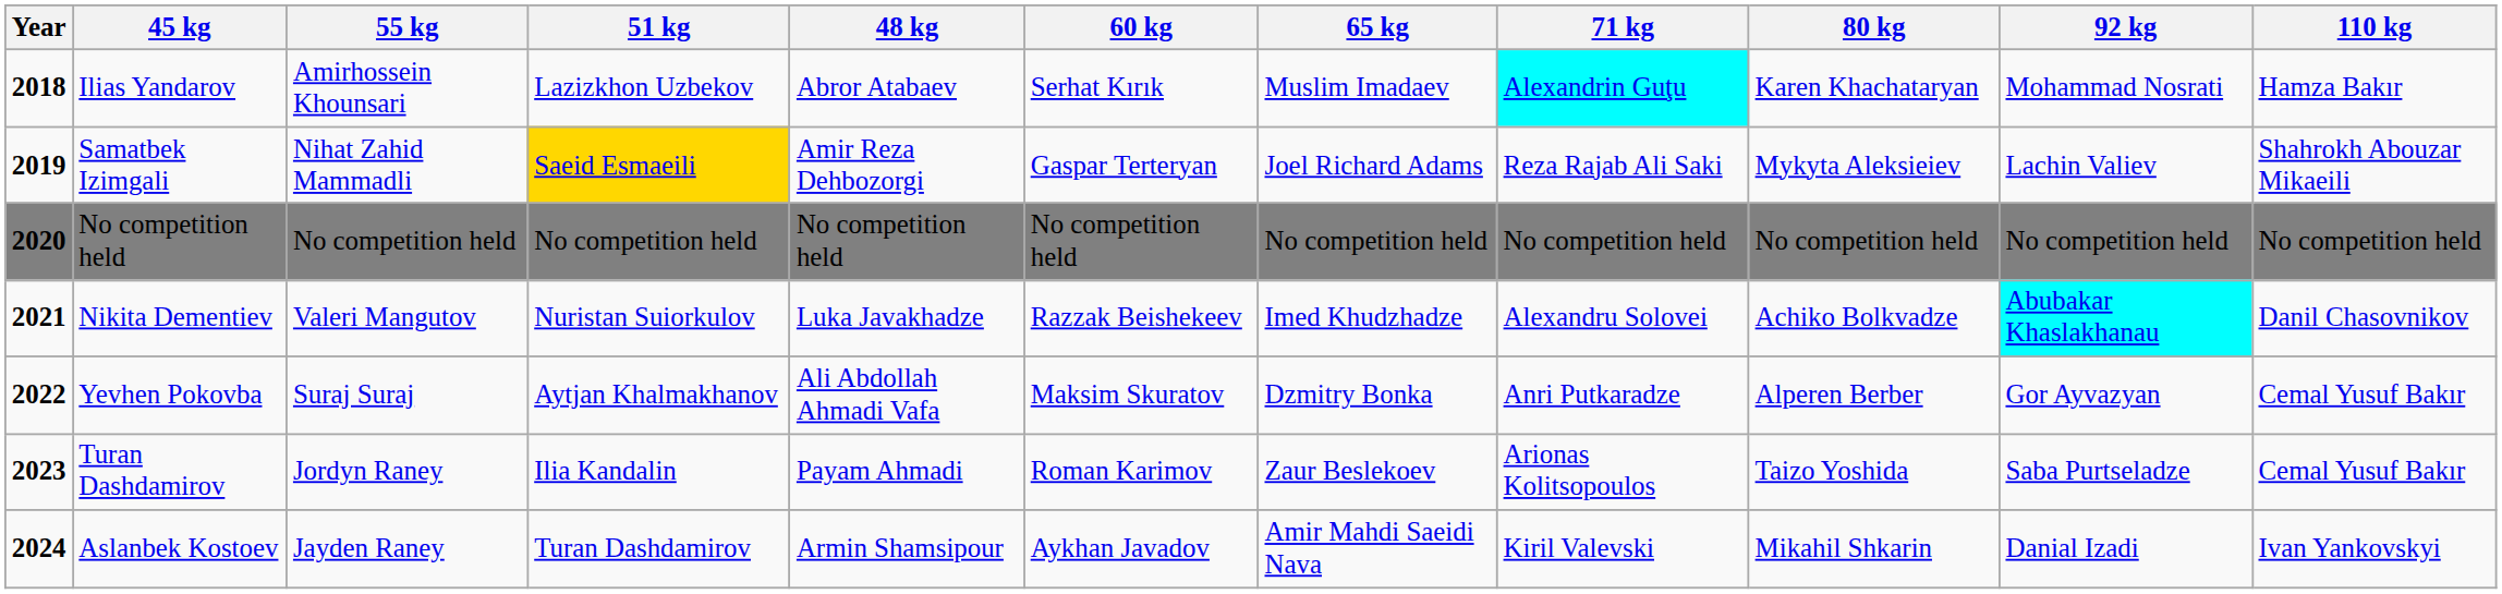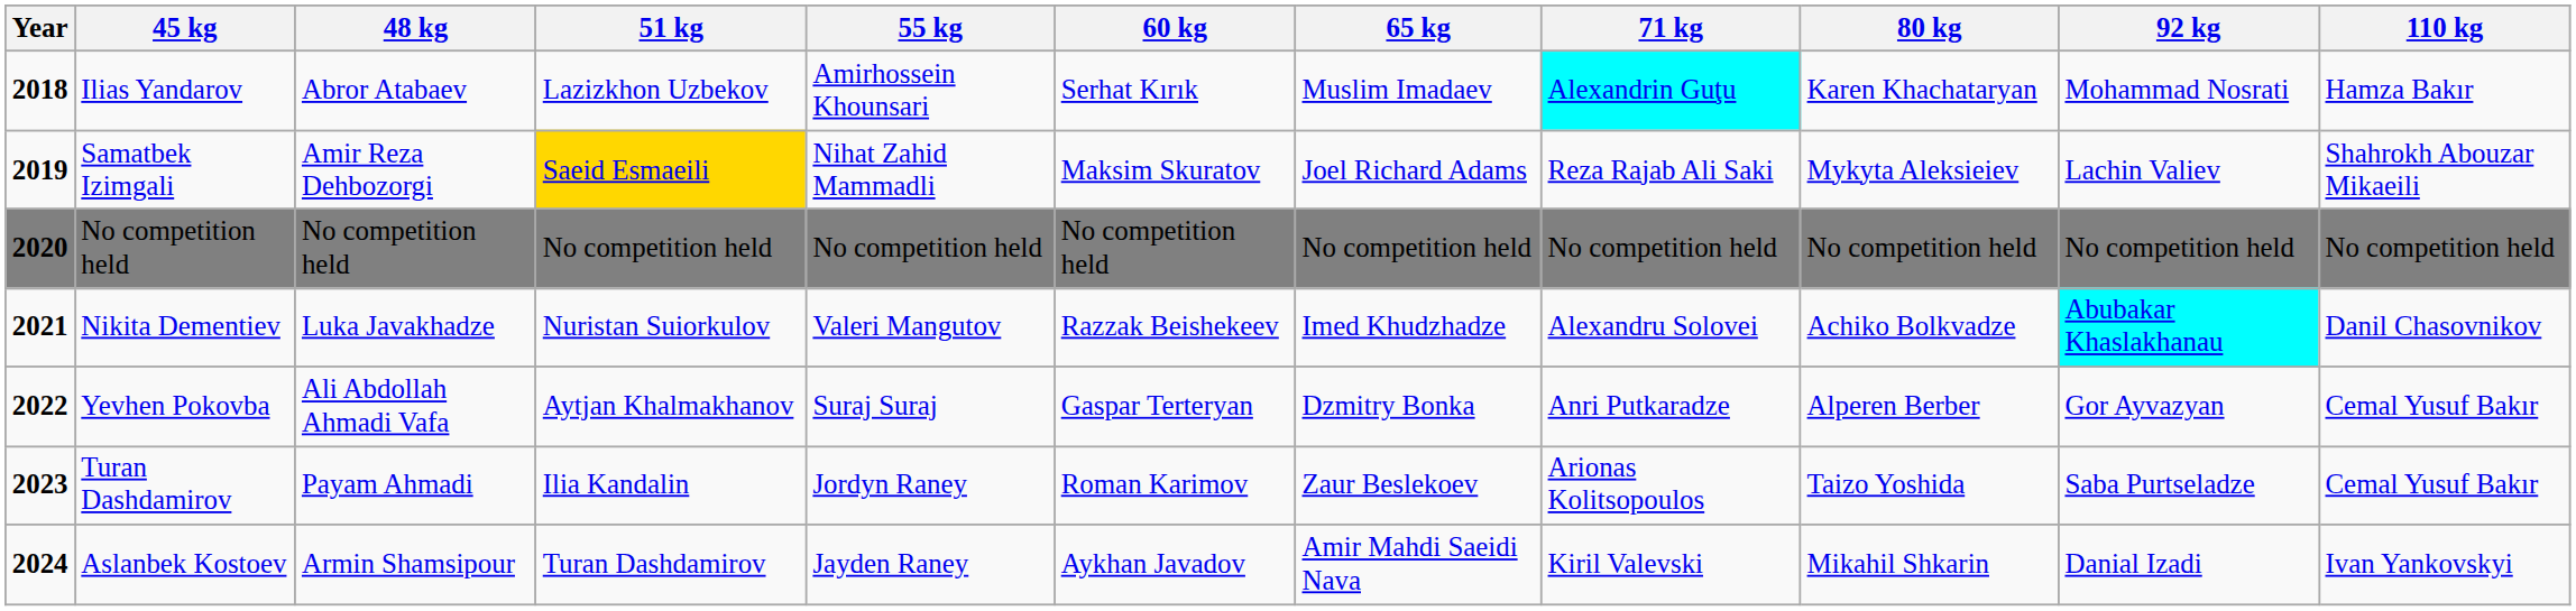 <table class="wikitable sortable"  style="font-size: 85%">
 <tr>
 <th>Year</th>
 <th width=200><a href='#'>45 kg</a></th>
+<th width=275><a href='#'>48 kg</a></th>
+<th width=275><a href='#'>51 kg</a></th>
 <th width=275><a href='#'>55 kg</a></th>
-<th width=275><a href='#'>51 kg</a></th>
-<th width=275><a href='#'>48 kg</a></th>
 <th width=275><a href='#'>60 kg</a></th>
 <th width=275><a href='#'>65 kg</a></th>
 <th width=275><a href='#'>71 kg</a></th>
 <th width=275><a href='#'>80 kg</a></th>
 <th width=275><a href='#'>92 kg</a></th>
 <th width=275><a href='#'>110 kg</a></th>
 </tr>
 <tr>
 <td><strong>2018</strong></td>
 <td> <a href='#'>Ilias Yandarov</a></td>
+<td> <a href='#'>Abror Atabaev</a></td>
+<td> <a href='#'>Lazizkhon Uzbekov</a></td>
 <td> <a href='#'>Amirhossein Khounsari</a></td>
-<td> <a href='#'>Lazizkhon Uzbekov</a></td>
-<td> <a href='#'>Abror Atabaev</a></td>
 <td> <a href='#'>Serhat Kırık</a></td>
 <td> <a href='#'>Muslim Imadaev</a></td>
 <td bgcolor="aqua"> <a href='#'>Alexandrin Guţu</a></td>
 <td> <a href='#'>Karen Khachataryan</a></td>
 <td> <a href='#'>Mohammad Nosrati</a></td>
 <td> <a href='#'>Hamza Bakır</a></td>
 </tr>
 <tr>
 <td><strong>2019</strong></td>
 <td> <a href='#'>Samatbek Izimgali</a></td>
+<td> <a href='#'>Amir Reza Dehbozorgi</a></td>
+<td bgcolor="gold"> <a href='#'>Saeid Esmaeili</a></td>
 <td> <a href='#'>Nihat Zahid Mammadli</a></td>
-<td bgcolor="gold"> <a href='#'>Saeid Esmaeili</a></td>
-<td> <a href='#'>Amir Reza Dehbozorgi</a></td>
-<td> <a href='#'>Gaspar Terteryan</a></td>
+<td> <a href='#'>Maksim Skuratov</a></td>
 <td> <a href='#'>Joel Richard Adams</a></td>
 <td> <a href='#'>Reza Rajab Ali Saki</a></td>
 <td> <a href='#'>Mykyta Aleksieiev</a></td>
 <td> <a href='#'>Lachin Valiev</a></td>
 <td> <a href='#'>Shahrokh Abouzar Mikaeili</a></td>
 </tr>
 <tr>
 <td bgcolor="GRAY"><strong>2020</strong></td>
 <td bgcolor="GRAY">No competition held</td>
 <td bgcolor="GRAY">No competition held</td>
 <td bgcolor="GRAY">No competition held</td>
 <td bgcolor="GRAY">No competition held</td>
 <td bgcolor="GRAY">No competition held</td>
 <td bgcolor="GRAY">No competition held</td>
 <td bgcolor="GRAY">No competition held</td>
 <td bgcolor="GRAY">No competition held</td>
 <td bgcolor="GRAY">No competition held</td>
 <td bgcolor="GRAY">No competition held</td>
 </tr>
 <tr>
 <td><strong>2021</strong></td>
 <td> <a href='#'>Nikita Dementiev</a></td>
+<td> <a href='#'>Luka Javakhadze</a></td>
+<td> <a href='#'>Nuristan Suiorkulov</a></td>
 <td> <a href='#'>Valeri Mangutov</a></td>
-<td> <a href='#'>Nuristan Suiorkulov</a></td>
-<td> <a href='#'>Luka Javakhadze</a></td>
 <td> <a href='#'>Razzak Beishekeev</a></td>
 <td> <a href='#'>Imed Khudzhadze</a></td>
 <td> <a href='#'>Alexandru Solovei</a></td>
 <td> <a href='#'>Achiko Bolkvadze</a></td>
 <td bgcolor="aqua"> <a href='#'>Abubakar Khaslakhanau</a></td>
 <td> <a href='#'>Danil Chasovnikov</a></td>
 </tr>
 <tr>
 <td><strong>2022</strong></td>
 <td> <a href='#'>Yevhen Pokovba</a></td>
+<td> <a href='#'>Ali Abdollah Ahmadi Vafa</a></td>
+<td> <a href='#'>Aytjan Khalmakhanov</a></td>
 <td> <a href='#'>Suraj Suraj</a></td>
-<td> <a href='#'>Aytjan Khalmakhanov</a></td>
-<td> <a href='#'>Ali Abdollah Ahmadi Vafa</a></td>
-<td> <a href='#'>Maksim Skuratov</a></td>
+<td> <a href='#'>Gaspar Terteryan</a></td>
 <td> <a href='#'>Dzmitry Bonka</a></td>
 <td> <a href='#'>Anri Putkaradze</a></td>
 <td> <a href='#'>Alperen Berber</a></td>
 <td> <a href='#'>Gor Ayvazyan</a></td>
 <td> <a href='#'>Cemal Yusuf Bakır</a></td>
 </tr>
 <tr>
 <td><strong>2023</strong></td>
 <td> <a href='#'>Turan Dashdamirov</a></td>
+<td> <a href='#'>Payam Ahmadi</a></td>
+<td> <a href='#'>Ilia Kandalin</a></td>
 <td> <a href='#'>Jordyn Raney</a></td>
-<td> <a href='#'>Ilia Kandalin</a></td>
-<td> <a href='#'>Payam Ahmadi</a></td>
 <td> <a href='#'>Roman Karimov</a></td>
 <td> <a href='#'>Zaur Beslekoev</a></td>
 <td> <a href='#'>Arionas Kolitsopoulos</a></td>
 <td> <a href='#'>Taizo Yoshida</a></td>
 <td> <a href='#'>Saba Purtseladze</a></td>
 <td> <a href='#'>Cemal Yusuf Bakır</a></td>
 </tr>
 <tr>
 <td><strong>2024</strong></td>
 <td> <a href='#'>Aslanbek Kostoev</a></td>
+<td> <a href='#'>Armin Shamsipour</a></td>
+<td> <a href='#'>Turan Dashdamirov</a></td>
 <td> <a href='#'>Jayden Raney</a></td>
-<td> <a href='#'>Turan Dashdamirov</a></td>
-<td> <a href='#'>Armin Shamsipour</a></td>
 <td> <a href='#'>Aykhan Javadov</a></td>
 <td> <a href='#'>Amir Mahdi Saeidi Nava</a></td>
 <td> <a href='#'>Kiril Valevski</a></td>
 <td> <a href='#'>Mikahil Shkarin</a></td>
 <td> <a href='#'>Danial Izadi</a></td>
 <td> <a href='#'>Ivan Yankovskyi</a></td>
 </tr>
 </table>
